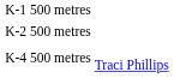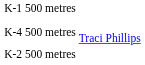 <table>
 <tr>
 <td>K-1 500 metres <br></td>
 <td></td>
 <td></td>
 <td></td>
 </tr>
 <tr>
 </tr>
 <tr>
+<td>K-4 500 metres <br></td>
+<td><br><a href='#'>Traci Phillips</a></td>
+<td></td>
+<td></td>
+</tr>
+<tr>
 <td>K-2 500 metres <br></td>
 <td></td>
 <td></td>
 <td></td>
 </tr>
-<tr>
-<td>K-4 500 metres <br></td>
-<td><br><a href='#'>Traci Phillips</a></td>
-<td></td>
-<td></td>
-</tr>
 </table>
